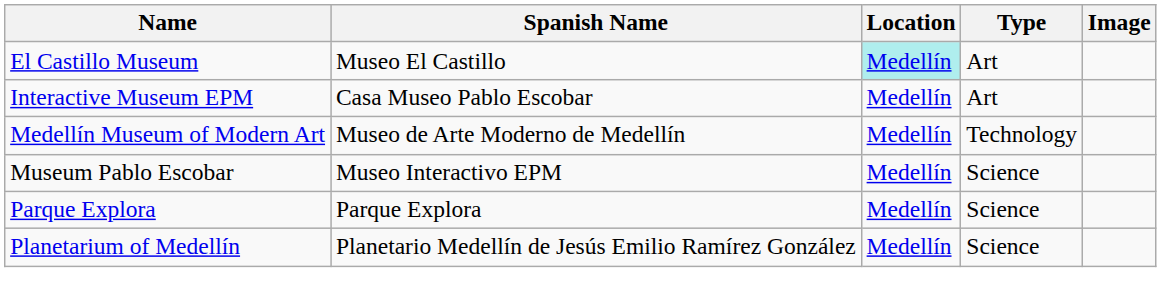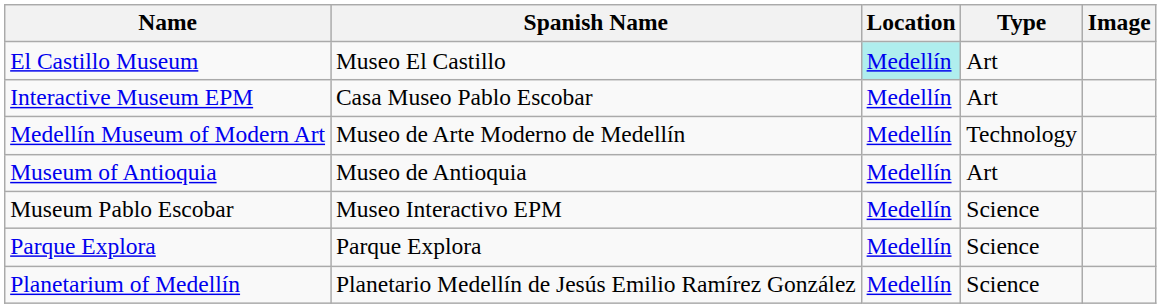 <table class="wikitable sortable">
 <tr>
 <th>Name</th>
 <th>Spanish Name</th>
 <th>Location</th>
 <th>Type</th>
 <th>Image</th>
 </tr>
 <tr>
 <td><a href='#'>El Castillo Museum</a></td>
 <td>Museo El Castillo</td>
 <td style="background: paleturquoise;"><a href='#'>Medellín</a></td>
 <td>Art</td>
 <td></td>
 </tr>
 <tr>
 <td><a href='#'>Interactive Museum EPM</a></td>
 <td>Casa Museo Pablo Escobar</td>
 <td><a href='#'>Medellín</a></td>
 <td>Art</td>
 <td></td>
 </tr>
 <tr>
 <td><a href='#'>Medellín Museum of Modern Art</a></td>
 <td>Museo de Arte Moderno de Medellín</td>
 <td><a href='#'>Medellín</a></td>
 <td>Technology</td>
 <td></td>
 </tr>
 <tr>
+<td><a href='#'>Museum of Antioquia</a></td>
+<td>Museo de Antioquia</td>
+<td><a href='#'>Medellín</a></td>
+<td>Art</td>
+<td></td>
+</tr>
+<tr>
 <td>Museum Pablo Escobar</td>
 <td>Museo Interactivo EPM</td>
 <td><a href='#'>Medellín</a></td>
 <td>Science</td>
 <td></td>
 </tr>
 <tr>
 <td><a href='#'>Parque Explora</a></td>
 <td>Parque Explora</td>
 <td><a href='#'>Medellín</a></td>
 <td>Science</td>
 <td></td>
 </tr>
 <tr>
 <td><a href='#'>Planetarium of Medellín</a></td>
 <td>Planetario Medellín de Jesús Emilio Ramírez González</td>
 <td><a href='#'>Medellín</a></td>
 <td>Science</td>
 <td></td>
 </tr>
 </table>
